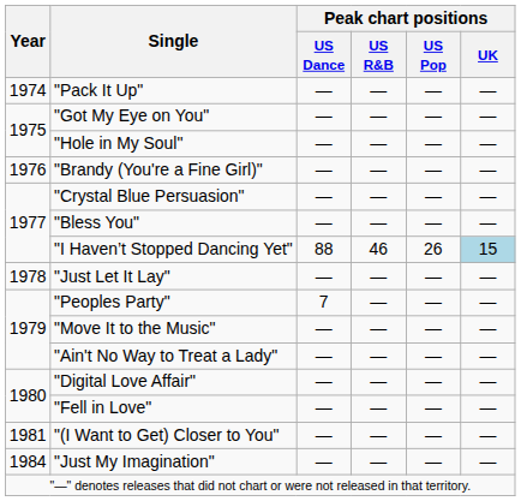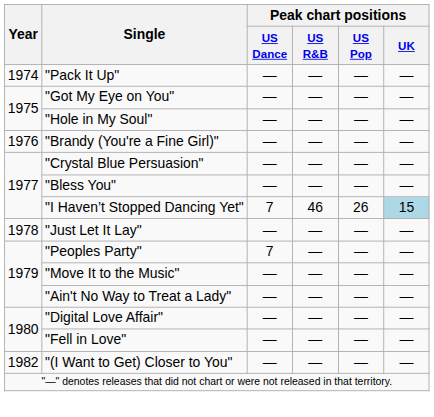 <table class="wikitable">
 <tr>
 <th scope="col" rowspan="2">Year</th>
 <th scope="col" rowspan="2">Single</th>
 <th scope="col" colspan="4">Peak chart positions</th>
 </tr>
 <tr>
 <th style="width:45px;"><small><a href='#'>US Dance</a></small><br></th>
 <th style="width:45px;"><small><a href='#'>US R&B</a></small><br></th>
 <th style="width:45px;"><small><a href='#'>US Pop</a></small><br></th>
 <th style="width:45px;"><small><a href='#'>UK</a></small><br></th>
 </tr>
 <tr>
 <td rowspan="1">1974</td>
 <td>"Pack It Up"</td>
 <td align=center>―</td>
 <td align=center>―</td>
 <td align=center>―</td>
 <td align=center>―</td>
 </tr>
 <tr>
 <td rowspan="2">1975</td>
 <td>"Got My Eye on You"</td>
 <td align=center>―</td>
 <td align=center>―</td>
 <td align=center>―</td>
 <td align=center>―</td>
 </tr>
 <tr>
 <td>"Hole in My Soul"</td>
 <td align=center>―</td>
 <td align=center>―</td>
 <td align=center>―</td>
 <td align=center>―</td>
 </tr>
 <tr>
 <td rowspan="1">1976</td>
 <td>"Brandy (You're a Fine Girl)"</td>
 <td align=center>―</td>
 <td align=center>―</td>
 <td align=center>―</td>
 <td align=center>―</td>
 </tr>
 <tr>
 <td rowspan="3">1977</td>
 <td>"Crystal Blue Persuasion"</td>
 <td align=center>―</td>
 <td align=center>―</td>
 <td align=center>―</td>
 <td align=center>―</td>
 </tr>
 <tr>
 <td>"Bless You"</td>
 <td align=center>―</td>
 <td align=center>―</td>
 <td align=center>―</td>
 <td align=center>―</td>
 </tr>
 <tr>
 <td>"I Haven’t Stopped Dancing Yet"</td>
-<td align=center>88</td>
+<td align=center>7</td>
 <td align=center>46</td>
 <td align=center>26</td>
 <td align=center style="background: lightblue;">15</td>
 </tr>
 <tr>
 <td rowspan="1">1978</td>
 <td>"Just Let It Lay"</td>
 <td align=center>―</td>
 <td align=center>―</td>
 <td align=center>―</td>
 <td align=center>―</td>
 </tr>
 <tr>
 <td rowspan="3">1979</td>
 <td>"Peoples Party"</td>
 <td align=center>7</td>
 <td align=center>―</td>
 <td align=center>―</td>
 <td align=center>―</td>
 </tr>
 <tr>
 <td>"Move It to the Music"</td>
 <td align=center>―</td>
 <td align=center>―</td>
 <td align=center>―</td>
 <td align=center>―</td>
 </tr>
 <tr>
 <td>"Ain't No Way to Treat a Lady"</td>
 <td align=center>―</td>
 <td align=center>―</td>
 <td align=center>―</td>
 <td align=center>―</td>
 </tr>
 <tr>
 <td rowspan="2">1980</td>
 <td>"Digital Love Affair"</td>
 <td align=center>―</td>
 <td align=center>―</td>
 <td align=center>―</td>
 <td align=center>―</td>
 </tr>
 <tr>
 <td>"Fell in Love"</td>
 <td align=center>―</td>
 <td align=center>―</td>
 <td align=center>―</td>
 <td align=center>―</td>
 </tr>
 <tr>
-<td rowspan="1">1981</td>
+<td rowspan="1">1982</td>
 <td>"(I Want to Get) Closer to You"</td>
-<td align=center>―</td>
-<td align=center>―</td>
-<td align=center>―</td>
-<td align=center>―</td>
-</tr>
-<tr>
-<td rowspan="1">1984</td>
-<td>"Just My Imagination"</td>
 <td align=center>―</td>
 <td align=center>―</td>
 <td align=center>―</td>
 <td align=center>―</td>
 </tr>
 <tr>
 <td colspan="6" style="text-align:center; font-size:9pt;">"—" denotes releases that did not chart or were not released in that territory.</td>
 </tr>
 </table>
